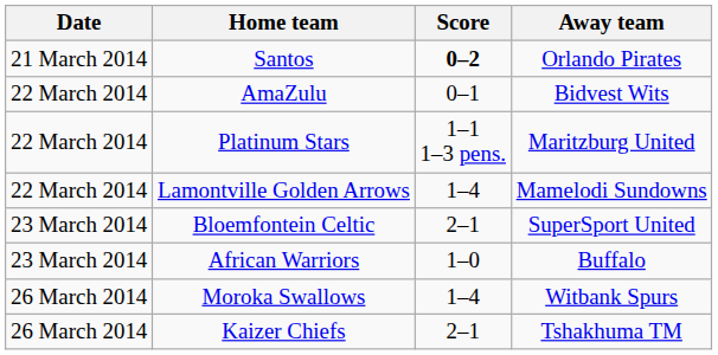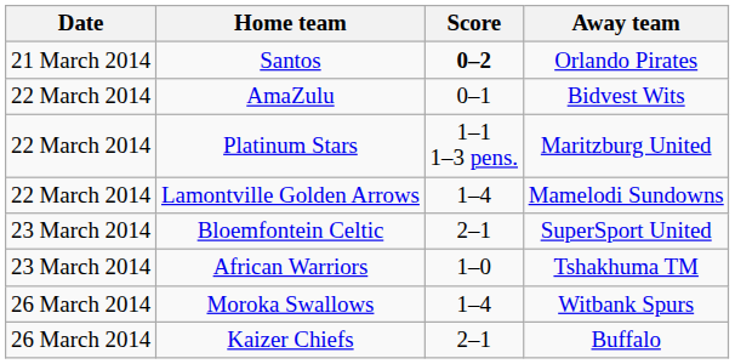 <table class="wikitable" style="text-align: center">
 <tr>
 <th>Date</th>
 <th>Home team</th>
 <th>Score</th>
 <th>Away team</th>
 </tr>
 <tr>
 <td>21 March 2014</td>
 <td><a href='#'>Santos</a></td>
 <td><strong>0–2</strong></td>
 <td><a href='#'>Orlando Pirates</a></td>
 </tr>
 <tr>
 <td>22 March 2014</td>
 <td><a href='#'>AmaZulu</a></td>
 <td>0–1</td>
 <td><a href='#'>Bidvest Wits</a></td>
 </tr>
 <tr>
 <td>22 March 2014</td>
 <td><a href='#'>Platinum Stars</a></td>
 <td>1–1 <br>1–3 <a href='#'>pens.</a></td>
 <td><a href='#'>Maritzburg United</a></td>
 </tr>
 <tr>
 <td>22 March 2014</td>
 <td><a href='#'>Lamontville Golden Arrows</a></td>
 <td>1–4</td>
 <td><a href='#'>Mamelodi Sundowns</a></td>
 </tr>
 <tr>
 <td>23 March 2014</td>
 <td><a href='#'>Bloemfontein Celtic</a></td>
 <td>2–1</td>
 <td><a href='#'>SuperSport United</a></td>
 </tr>
 <tr>
 <td>23 March 2014</td>
 <td><a href='#'>African Warriors</a></td>
 <td>1–0</td>
-<td><a href='#'>Buffalo</a></td>
+<td><a href='#'>Tshakhuma TM</a></td>
 </tr>
 <tr>
 <td>26 March 2014</td>
 <td><a href='#'>Moroka Swallows</a></td>
 <td>1–4</td>
 <td><a href='#'>Witbank Spurs</a></td>
 </tr>
 <tr>
 <td>26 March 2014</td>
 <td><a href='#'>Kaizer Chiefs</a></td>
 <td>2–1</td>
-<td><a href='#'>Tshakhuma TM</a></td>
+<td><a href='#'>Buffalo</a></td>
 </tr>
 </table>
